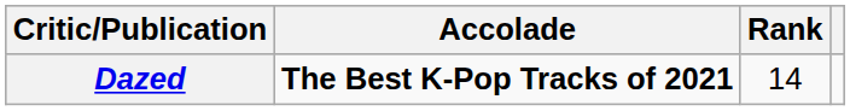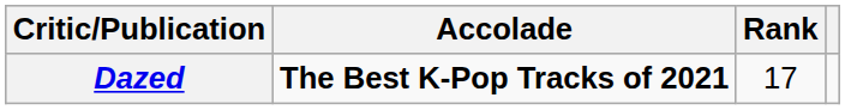 <table class="wikitable plainrowheaders">
 <tr>
 <th scope="col">Critic/Publication</th>
 <th scope="col">Accolade</th>
 <th scope="col">Rank</th>
 <th scope="col" class="unsortable"></th>
 </tr>
 <tr>
 <th scope="row"><em><a href='#'>Dazed</a></em></th>
 <td><strong>The Best K-Pop Tracks of 2021</strong></td>
-<td style="text-align:center;">14</td>
+<td style="text-align:center;">17</td>
 <td style="text-align:center;"></td>
 </tr>
 </table>
